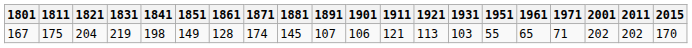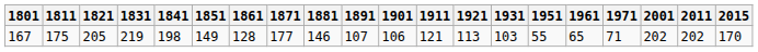 <table class="wikitable">
 <tr>
 <th>1801</th>
 <th>1811</th>
 <th>1821</th>
 <th>1831</th>
 <th>1841</th>
 <th>1851</th>
 <th>1861</th>
 <th>1871</th>
 <th>1881</th>
 <th>1891</th>
 <th>1901</th>
 <th>1911</th>
 <th>1921</th>
 <th>1931</th>
 <th>1951</th>
 <th>1961</th>
 <th>1971</th>
 <th>2001</th>
 <th>2011</th>
 <th>2015</th>
 </tr>
 <tr>
 <td>167</td>
 <td>175</td>
-<td>204</td>
+<td>205</td>
 <td>219</td>
 <td>198</td>
 <td>149</td>
 <td>128</td>
-<td>174</td>
-<td>145</td>
+<td>177</td>
+<td>146</td>
 <td>107</td>
 <td>106</td>
 <td>121</td>
 <td>113</td>
 <td>103</td>
 <td>55</td>
 <td>65</td>
 <td>71</td>
 <td>202</td>
 <td>202</td>
 <td>170</td>
 </tr>
 </table>
